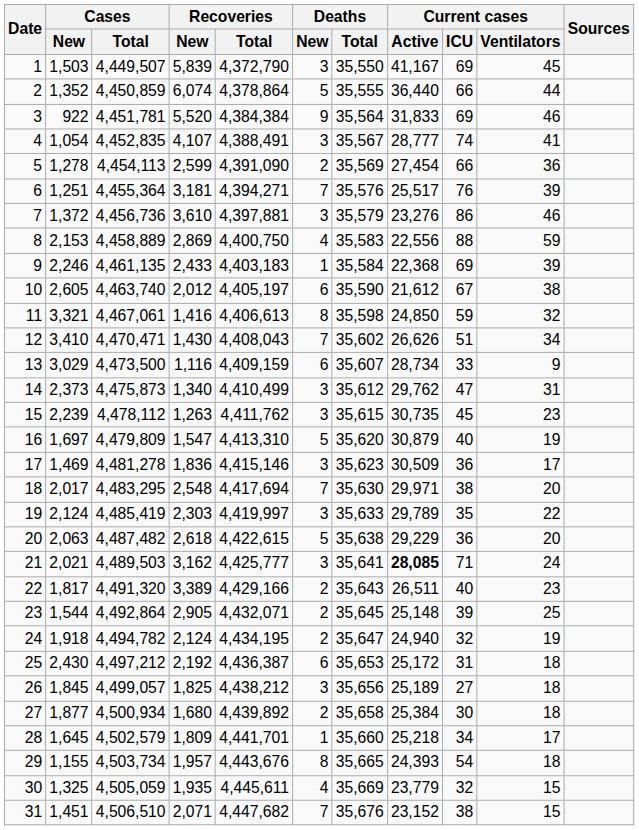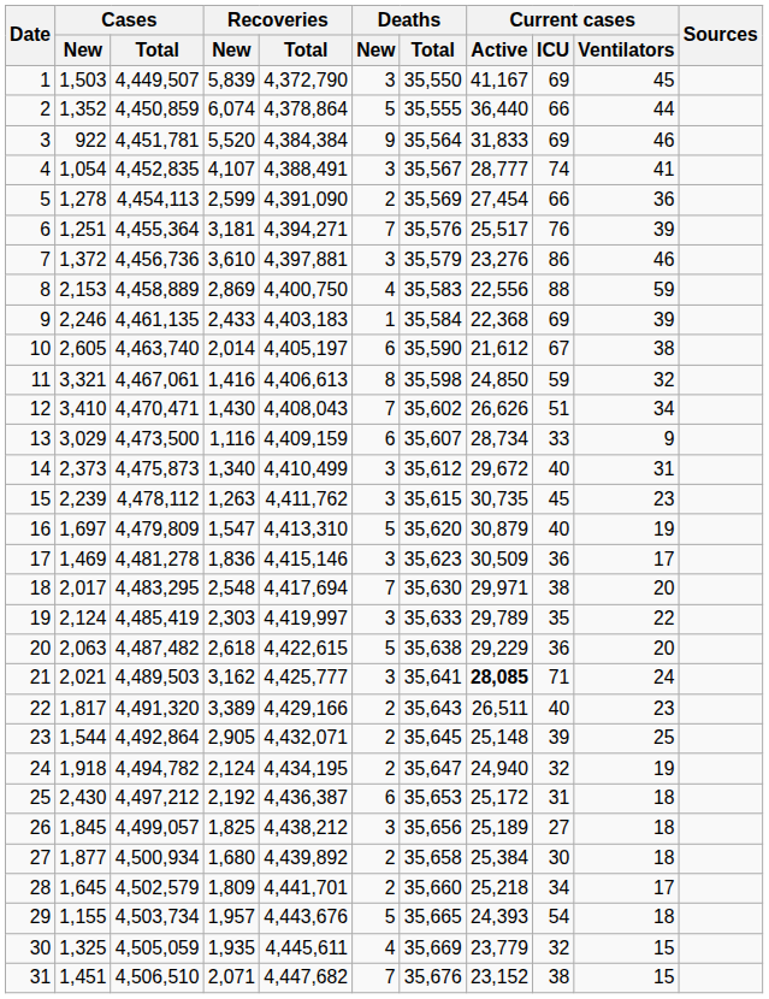 <table class="wikitable sortable mw-collapsible mw-collapsed sticky-header-multi sort-under" style="text-align:right;">
 <tr>
 <th rowspan=2>Date</th>
 <th colspan=2>Cases</th>
 <th colspan=2>Recoveries</th>
 <th colspan=2>Deaths</th>
 <th colspan=3>Current cases</th>
 <th rowspan=2 class="unsortable">Sources</th>
 </tr>
 <tr>
 <th>New</th>
 <th>Total</th>
 <th>New</th>
 <th>Total</th>
 <th>New</th>
 <th>Total</th>
 <th>Active</th>
 <th>ICU</th>
 <th>Ventilators</th>
 </tr>
 <tr>
 <td>1</td>
 <td>1,503</td>
 <td>4,449,507</td>
 <td>5,839</td>
 <td>4,372,790</td>
 <td>3</td>
 <td>35,550</td>
 <td>41,167</td>
 <td>69</td>
 <td>45</td>
 <td></td>
 </tr>
 <tr>
 <td>2</td>
 <td>1,352</td>
 <td>4,450,859</td>
 <td>6,074</td>
 <td>4,378,864</td>
 <td>5</td>
 <td>35,555</td>
 <td>36,440</td>
 <td>66</td>
 <td>44</td>
 <td></td>
 </tr>
 <tr>
 <td>3</td>
 <td>922</td>
 <td>4,451,781</td>
 <td>5,520</td>
 <td>4,384,384</td>
 <td>9</td>
 <td>35,564</td>
 <td>31,833</td>
 <td>69</td>
 <td>46</td>
 <td></td>
 </tr>
 <tr>
 <td>4</td>
 <td>1,054</td>
 <td>4,452,835</td>
 <td>4,107</td>
 <td>4,388,491</td>
 <td>3</td>
 <td>35,567</td>
 <td>28,777</td>
 <td>74</td>
 <td>41</td>
 <td></td>
 </tr>
 <tr>
 <td>5</td>
 <td>1,278</td>
 <td>4,454,113</td>
 <td>2,599</td>
 <td>4,391,090</td>
 <td>2</td>
 <td>35,569</td>
 <td>27,454</td>
 <td>66</td>
 <td>36</td>
 <td></td>
 </tr>
 <tr>
 <td>6</td>
 <td>1,251</td>
 <td>4,455,364</td>
 <td>3,181</td>
 <td>4,394,271</td>
 <td>7</td>
 <td>35,576</td>
 <td>25,517</td>
 <td>76</td>
 <td>39</td>
 <td></td>
 </tr>
 <tr>
 <td>7</td>
 <td>1,372</td>
 <td>4,456,736</td>
 <td>3,610</td>
 <td>4,397,881</td>
 <td>3</td>
 <td>35,579</td>
 <td>23,276</td>
 <td>86</td>
 <td>46</td>
 <td></td>
 </tr>
 <tr>
 <td>8</td>
 <td>2,153</td>
 <td>4,458,889</td>
 <td>2,869</td>
 <td>4,400,750</td>
 <td>4</td>
 <td>35,583</td>
 <td>22,556</td>
 <td>88</td>
 <td>59</td>
 <td></td>
 </tr>
 <tr>
 <td>9</td>
 <td>2,246</td>
 <td>4,461,135</td>
 <td>2,433</td>
 <td>4,403,183</td>
 <td>1</td>
 <td>35,584</td>
 <td>22,368</td>
 <td>69</td>
 <td>39</td>
 <td></td>
 </tr>
 <tr>
 <td>10</td>
 <td>2,605</td>
 <td>4,463,740</td>
-<td>2,012</td>
+<td>2,014</td>
 <td>4,405,197</td>
 <td>6</td>
 <td>35,590</td>
 <td>21,612</td>
 <td>67</td>
 <td>38</td>
 <td></td>
 </tr>
 <tr>
 <td>11</td>
 <td>3,321</td>
 <td>4,467,061</td>
 <td>1,416</td>
 <td>4,406,613</td>
 <td>8</td>
 <td>35,598</td>
 <td>24,850</td>
 <td>59</td>
 <td>32</td>
 <td></td>
 </tr>
 <tr>
 <td>12</td>
 <td>3,410</td>
 <td>4,470,471</td>
 <td>1,430</td>
 <td>4,408,043</td>
 <td>7</td>
 <td>35,602</td>
 <td>26,626</td>
 <td>51</td>
 <td>34</td>
 <td></td>
 </tr>
 <tr>
 <td>13</td>
 <td>3,029</td>
 <td>4,473,500</td>
 <td>1,116</td>
 <td>4,409,159</td>
 <td>6</td>
 <td>35,607</td>
 <td>28,734</td>
 <td>33</td>
 <td>9</td>
 <td></td>
 </tr>
 <tr>
 <td>14</td>
 <td>2,373</td>
 <td>4,475,873</td>
 <td>1,340</td>
 <td>4,410,499</td>
 <td>3</td>
 <td>35,612</td>
-<td>29,762</td>
-<td>47</td>
+<td>29,672</td>
+<td>40</td>
 <td>31</td>
 <td></td>
 </tr>
 <tr>
 <td>15</td>
 <td>2,239</td>
 <td>4,478,112</td>
 <td>1,263</td>
 <td>4,411,762</td>
 <td>3</td>
 <td>35,615</td>
 <td>30,735</td>
 <td>45</td>
 <td>23</td>
 <td></td>
 </tr>
 <tr>
 <td>16</td>
 <td>1,697</td>
 <td>4,479,809</td>
 <td>1,547</td>
 <td>4,413,310</td>
 <td>5</td>
 <td>35,620</td>
 <td>30,879</td>
 <td>40</td>
 <td>19</td>
 <td></td>
 </tr>
 <tr>
 <td>17</td>
 <td>1,469</td>
 <td>4,481,278</td>
 <td>1,836</td>
 <td>4,415,146</td>
 <td>3</td>
 <td>35,623</td>
 <td>30,509</td>
 <td>36</td>
 <td>17</td>
 <td></td>
 </tr>
 <tr>
 <td>18</td>
 <td>2,017</td>
 <td>4,483,295</td>
 <td>2,548</td>
 <td>4,417,694</td>
 <td>7</td>
 <td>35,630</td>
 <td>29,971</td>
 <td>38</td>
 <td>20</td>
 <td></td>
 </tr>
 <tr>
 <td>19</td>
 <td>2,124</td>
 <td>4,485,419</td>
 <td>2,303</td>
 <td>4,419,997</td>
 <td>3</td>
 <td>35,633</td>
 <td>29,789</td>
 <td>35</td>
 <td>22</td>
 <td></td>
 </tr>
 <tr>
 <td>20</td>
 <td>2,063</td>
 <td>4,487,482</td>
 <td>2,618</td>
 <td>4,422,615</td>
 <td>5</td>
 <td>35,638</td>
 <td>29,229</td>
 <td>36</td>
 <td>20</td>
 <td></td>
 </tr>
 <tr>
 <td>21</td>
 <td>2,021</td>
 <td>4,489,503</td>
 <td>3,162</td>
 <td>4,425,777</td>
 <td>3</td>
 <td>35,641</td>
 <td><strong>28,085</strong></td>
 <td>71</td>
 <td>24</td>
 <td></td>
 </tr>
 <tr>
 <td>22</td>
 <td>1,817</td>
 <td>4,491,320</td>
 <td>3,389</td>
 <td>4,429,166</td>
 <td>2</td>
 <td>35,643</td>
 <td>26,511</td>
 <td>40</td>
 <td>23</td>
 <td></td>
 </tr>
 <tr>
 <td>23</td>
 <td>1,544</td>
 <td>4,492,864</td>
 <td>2,905</td>
 <td>4,432,071</td>
 <td>2</td>
 <td>35,645</td>
 <td>25,148</td>
 <td>39</td>
 <td>25</td>
 <td></td>
 </tr>
 <tr>
 <td>24</td>
 <td>1,918</td>
 <td>4,494,782</td>
 <td>2,124</td>
 <td>4,434,195</td>
 <td>2</td>
 <td>35,647</td>
 <td>24,940</td>
 <td>32</td>
 <td>19</td>
 <td></td>
 </tr>
 <tr>
 <td>25</td>
 <td>2,430</td>
 <td>4,497,212</td>
 <td>2,192</td>
 <td>4,436,387</td>
 <td>6</td>
 <td>35,653</td>
 <td>25,172</td>
 <td>31</td>
 <td>18</td>
 <td></td>
 </tr>
 <tr>
 <td>26</td>
 <td>1,845</td>
 <td>4,499,057</td>
 <td>1,825</td>
 <td>4,438,212</td>
 <td>3</td>
 <td>35,656</td>
 <td>25,189</td>
 <td>27</td>
 <td>18</td>
 <td></td>
 </tr>
 <tr>
 <td>27</td>
 <td>1,877</td>
 <td>4,500,934</td>
 <td>1,680</td>
 <td>4,439,892</td>
 <td>2</td>
 <td>35,658</td>
 <td>25,384</td>
 <td>30</td>
 <td>18</td>
 <td></td>
 </tr>
 <tr>
 <td>28</td>
 <td>1,645</td>
 <td>4,502,579</td>
 <td>1,809</td>
 <td>4,441,701</td>
-<td>1</td>
+<td>2</td>
 <td>35,660</td>
 <td>25,218</td>
 <td>34</td>
 <td>17</td>
 <td></td>
 </tr>
 <tr>
 <td>29</td>
 <td>1,155</td>
 <td>4,503,734</td>
 <td>1,957</td>
 <td>4,443,676</td>
-<td>8</td>
+<td>5</td>
 <td>35,665</td>
 <td>24,393</td>
 <td>54</td>
 <td>18</td>
 <td></td>
 </tr>
 <tr>
 <td>30</td>
 <td>1,325</td>
 <td>4,505,059</td>
 <td>1,935</td>
 <td>4,445,611</td>
 <td>4</td>
 <td>35,669</td>
 <td>23,779</td>
 <td>32</td>
 <td>15</td>
 <td></td>
 </tr>
 <tr>
 <td>31</td>
 <td>1,451</td>
 <td>4,506,510</td>
 <td>2,071</td>
 <td>4,447,682</td>
 <td>7</td>
 <td>35,676</td>
 <td>23,152</td>
 <td>38</td>
 <td>15</td>
 <td></td>
 </tr>
 </table>
